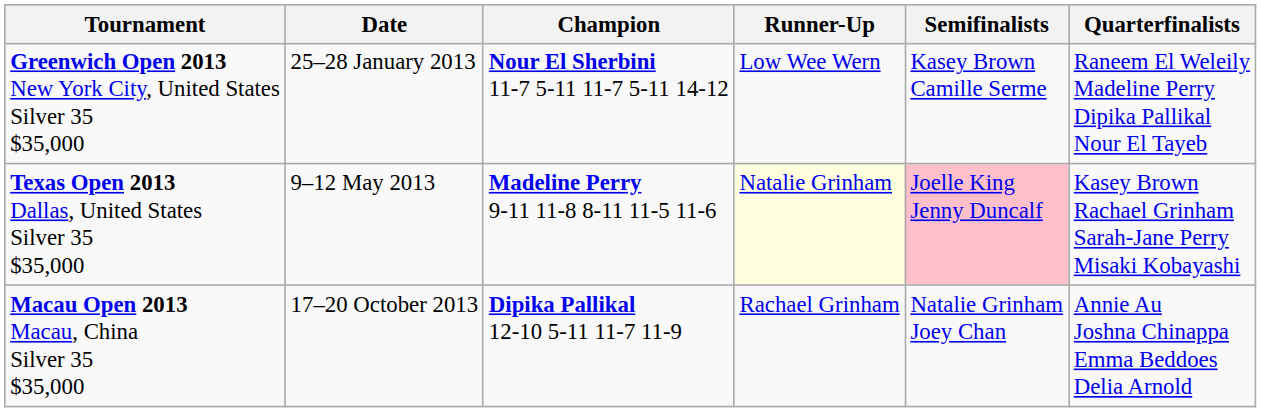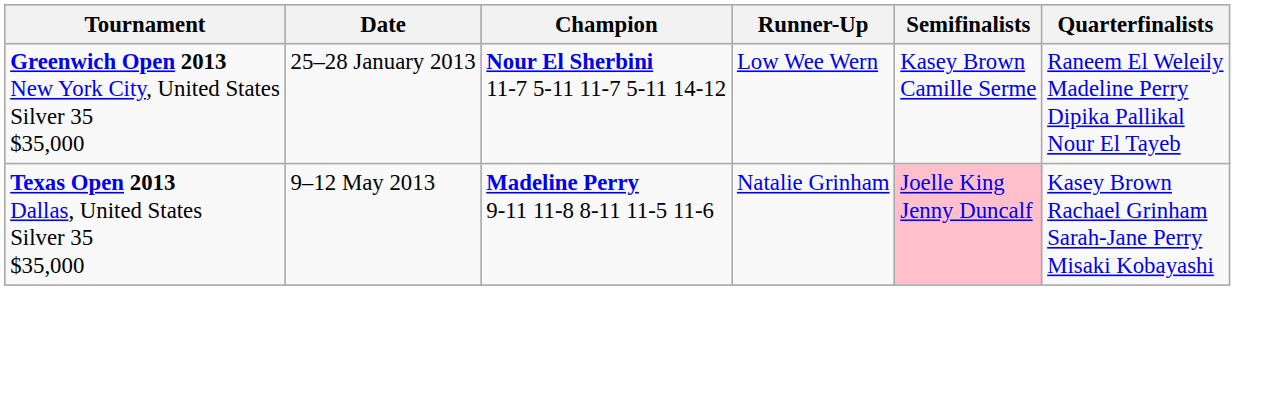 <table class="wikitable" style="font-size:88%">
 <tr>
 <th>Tournament</th>
 <th>Date</th>
 <th>Champion</th>
 <th>Runner-Up</th>
 <th>Semifinalists</th>
 <th>Quarterfinalists</th>
 </tr>
 <tr valign=top>
 <td><strong><a href='#'>Greenwich Open</a> 2013</strong><br> <a href='#'>New York City</a>, United States<br>Silver 35<br>$35,000</td>
 <td>25–28 January 2013</td>
 <td> <strong><a href='#'>Nour El Sherbini</a></strong><br>11-7 5-11 11-7 5-11 14-12</td>
 <td> <a href='#'>Low Wee Wern</a></td>
 <td> <a href='#'>Kasey Brown</a><br> <a href='#'>Camille Serme</a></td>
 <td> <a href='#'>Raneem El Weleily</a><br> <a href='#'>Madeline Perry</a><br>  <a href='#'>Dipika Pallikal</a><br> <a href='#'>Nour El Tayeb</a></td>
 </tr>
 <tr valign=top>
 <td><strong><a href='#'>Texas Open</a> 2013</strong><br> <a href='#'>Dallas</a>, United States<br>Silver 35<br>$35,000</td>
 <td>9–12 May 2013</td>
 <td> <strong><a href='#'>Madeline Perry</a></strong><br>9-11 11-8 8-11 11-5 11-6</td>
-<td style="background: lightyellow;"> <a href='#'>Natalie Grinham</a></td>
+<td> <a href='#'>Natalie Grinham</a></td>
 <td style="background: pink;"> <a href='#'>Joelle King</a><br> <a href='#'>Jenny Duncalf</a></td>
 <td> <a href='#'>Kasey Brown</a><br> <a href='#'>Rachael Grinham</a><br> <a href='#'>Sarah-Jane Perry</a><br> <a href='#'>Misaki Kobayashi</a></td>
 </tr>
-<tr valign=top>
-<td><strong><a href='#'>Macau Open</a> 2013</strong><br> <a href='#'>Macau</a>, China<br>Silver 35<br>$35,000</td>
-<td>17–20 October 2013</td>
-<td> <strong><a href='#'>Dipika Pallikal</a></strong><br>12-10 5-11 11-7 11-9</td>
-<td> <a href='#'>Rachael Grinham</a></td>
-<td> <a href='#'>Natalie Grinham</a><br> <a href='#'>Joey Chan</a></td>
-<td> <a href='#'>Annie Au</a><br> <a href='#'>Joshna Chinappa</a><br> <a href='#'>Emma Beddoes</a><br> <a href='#'>Delia Arnold</a></td>
-</tr>
 </table>
